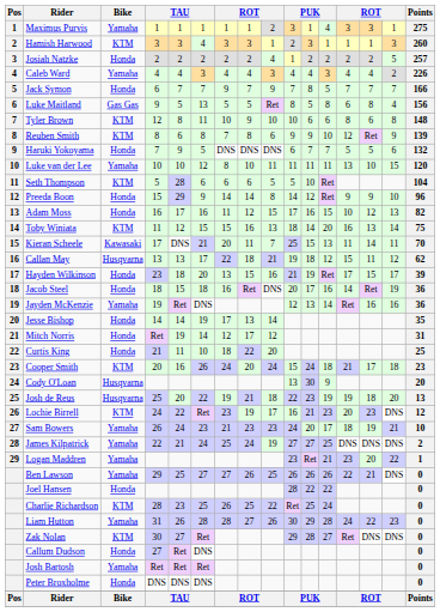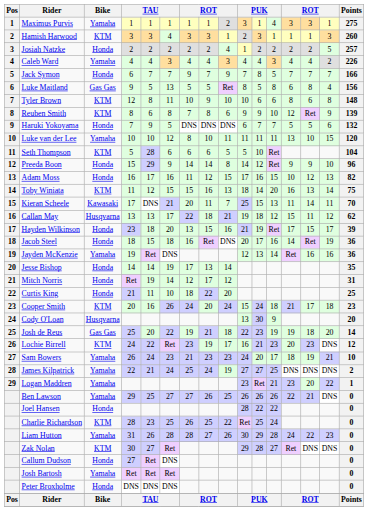 <table class="wikitable" style="font-size: 80%; text-align:center">
 <tr valign="top">
 <th valign="middle">Pos</th>
 <th valign="middle">Rider</th>
 <th valign="middle">Bike</th>
 <th colspan=3><a href='#'>TAU</a></th>
 <th colspan=3><a href='#'>ROT</a></th>
 <th colspan=3><a href='#'>PUK</a></th>
 <th colspan=3><a href='#'>ROT</a></th>
 <th valign="middle">Points</th>
 </tr>
 <tr>
 <th>1</th>
 <td align=left> <a href='#'>Maximus Purvis</a></td>
 <td><a href='#'>Yamaha</a></td>
 <td style="background:#ffffbf;">1</td>
 <td style="background:#ffffbf;">1</td>
 <td style="background:#ffffbf;">1</td>
 <td style="background:#ffffbf;">1</td>
 <td style="background:#ffffbf;">1</td>
 <td style="background:#dfdfdf;">2</td>
 <td style="background:#ffdf9f;">3</td>
 <td style="background:#ffffbf;">1</td>
 <td style="background:#dfffdf;">4</td>
 <td style="background:#ffdf9f;">3</td>
 <td style="background:#ffdf9f;">3</td>
 <td style="background:#ffffbf;">1</td>
 <th>275</th>
 </tr>
 <tr>
 <th>2</th>
 <td align=left> <a href='#'>Hamish Harwood</a></td>
 <td><a href='#'>KTM</a></td>
 <td style="background:#ffdf9f;">3</td>
 <td style="background:#ffdf9f;">3</td>
 <td style="background:#dfffdf;">4</td>
 <td style="background:#ffdf9f;">3</td>
 <td style="background:#ffdf9f;">3</td>
 <td style="background:#ffffbf;">1</td>
 <td style="background:#dfdfdf;">2</td>
 <td style="background:#ffdf9f;">3</td>
 <td style="background:#ffffbf;">1</td>
 <td style="background:#ffffbf;">1</td>
 <td style="background:#ffffbf;">1</td>
 <td style="background:#ffdf9f;">3</td>
 <th>260</th>
 </tr>
 <tr>
 <th>3</th>
 <td align=left> <a href='#'>Josiah Natzke</a></td>
 <td><a href='#'>Honda</a></td>
 <td style="background:#dfdfdf;">2</td>
 <td style="background:#dfdfdf;">2</td>
 <td style="background:#dfdfdf;">2</td>
 <td style="background:#dfdfdf;">2</td>
 <td style="background:#dfdfdf;">2</td>
 <td style="background:#dfffdf;">4</td>
 <td style="background:#ffffbf;">1</td>
 <td style="background:#dfdfdf;">2</td>
 <td style="background:#dfdfdf;">2</td>
 <td style="background:#dfdfdf;">2</td>
 <td style="background:#dfdfdf;">2</td>
 <td style="background:#dfffdf;">5</td>
 <th>257</th>
 </tr>
 <tr>
 <th>4</th>
 <td align=left> <a href='#'>Caleb Ward</a></td>
 <td><a href='#'>Yamaha</a></td>
 <td style="background:#dfffdf;">4</td>
 <td style="background:#dfffdf;">4</td>
 <td style="background:#ffdf9f;">3</td>
 <td style="background:#dfffdf;">4</td>
 <td style="background:#dfffdf;">4</td>
 <td style="background:#ffdf9f;">3</td>
 <td style="background:#dfffdf;">4</td>
 <td style="background:#dfffdf;">4</td>
 <td style="background:#ffdf9f;">3</td>
 <td style="background:#dfffdf;">4</td>
 <td style="background:#dfffdf;">4</td>
 <td style="background:#dfdfdf;">2</td>
 <th>226</th>
 </tr>
 <tr>
 <th>5</th>
 <td align=left> <a href='#'>Jack Symon</a></td>
 <td><a href='#'>Honda</a></td>
 <td style="background:#dfffdf;">6</td>
 <td style="background:#dfffdf;">7</td>
 <td style="background:#dfffdf;">7</td>
 <td style="background:#dfffdf;">9</td>
 <td style="background:#dfffdf;">7</td>
 <td style="background:#dfffdf;">9</td>
 <td style="background:#dfffdf;">7</td>
 <td style="background:#dfffdf;">8</td>
 <td style="background:#dfffdf;">5</td>
 <td style="background:#dfffdf;">7</td>
 <td style="background:#dfffdf;">7</td>
 <td style="background:#dfffdf;">7</td>
 <th>166</th>
 </tr>
 <tr>
 <th>6</th>
 <td align=left> <a href='#'>Luke Maitland</a></td>
 <td><a href='#'>Gas Gas</a></td>
 <td style="background:#dfffdf;">9</td>
 <td style="background:#dfffdf;">5</td>
 <td style="background:#dfffdf;">13</td>
 <td style="background:#dfffdf;">5</td>
 <td style="background:#dfffdf;">5</td>
 <td style="background:#efcfff;">Ret</td>
 <td style="background:#dfffdf;">8</td>
 <td style="background:#dfffdf;">5</td>
 <td style="background:#dfffdf;">8</td>
 <td style="background:#dfffdf;">6</td>
 <td style="background:#dfffdf;">8</td>
 <td style="background:#dfffdf;">4</td>
 <th>156</th>
 </tr>
 <tr>
 <th>7</th>
 <td align=left> <a href='#'>Tyler Brown</a></td>
 <td><a href='#'>KTM</a></td>
 <td style="background:#dfffdf;">12</td>
 <td style="background:#dfffdf;">8</td>
 <td style="background:#dfffdf;">11</td>
 <td style="background:#dfffdf;">10</td>
 <td style="background:#dfffdf;">9</td>
 <td style="background:#dfffdf;">10</td>
 <td style="background:#dfffdf;">10</td>
 <td style="background:#dfffdf;">6</td>
 <td style="background:#dfffdf;">6</td>
 <td style="background:#dfffdf;">8</td>
 <td style="background:#dfffdf;">6</td>
 <td style="background:#dfffdf;">8</td>
 <th>148</th>
 </tr>
 <tr>
 <th>8</th>
 <td align=left> <a href='#'>Reuben Smith</a></td>
 <td><a href='#'>KTM</a></td>
 <td style="background:#dfffdf;">8</td>
 <td style="background:#dfffdf;">6</td>
 <td style="background:#dfffdf;">8</td>
 <td style="background:#dfffdf;">7</td>
 <td style="background:#dfffdf;">8</td>
 <td style="background:#dfffdf;">6</td>
 <td style="background:#dfffdf;">9</td>
 <td style="background:#dfffdf;">9</td>
 <td style="background:#dfffdf;">10</td>
 <td style="background:#dfffdf;">12</td>
 <td style="background:#efcfff;">Ret</td>
 <td style="background:#dfffdf;">9</td>
 <th>139</th>
 </tr>
 <tr>
 <th>9</th>
 <td align=left> <a href='#'>Haruki Yokoyama</a></td>
 <td><a href='#'>Honda</a></td>
 <td style="background:#dfffdf;">7</td>
 <td style="background:#dfffdf;">9</td>
 <td style="background:#dfffdf;">5</td>
 <td style="background:#ffffff;">DNS</td>
 <td style="background:#ffffff;">DNS</td>
 <td style="background:#ffffff;">DNS</td>
 <td style="background:#dfffdf;">6</td>
 <td style="background:#dfffdf;">7</td>
 <td style="background:#dfffdf;">7</td>
 <td style="background:#dfffdf;">5</td>
 <td style="background:#dfffdf;">5</td>
 <td style="background:#dfffdf;">6</td>
 <th>132</th>
 </tr>
 <tr>
 <th>10</th>
 <td align=left> <a href='#'>Luke van der Lee</a></td>
 <td><a href='#'>Yamaha</a></td>
 <td style="background:#dfffdf;">10</td>
 <td style="background:#dfffdf;">10</td>
 <td style="background:#dfffdf;">12</td>
 <td style="background:#dfffdf;">8</td>
 <td style="background:#dfffdf;">10</td>
 <td style="background:#dfffdf;">11</td>
 <td style="background:#dfffdf;">11</td>
 <td style="background:#dfffdf;">11</td>
 <td style="background:#dfffdf;">11</td>
 <td style="background:#dfffdf;">13</td>
 <td style="background:#dfffdf;">10</td>
 <td style="background:#dfffdf;">15</td>
 <th>120</th>
 </tr>
 <tr>
 <th>11</th>
 <td align=left> <a href='#'>Seth Thompson</a></td>
 <td><a href='#'>KTM</a></td>
 <td style="background:#dfffdf;">5</td>
 <td style="background:#cfcfff;">28</td>
 <td style="background:#dfffdf;">6</td>
 <td style="background:#dfffdf;">6</td>
 <td style="background:#dfffdf;">6</td>
 <td style="background:#dfffdf;">5</td>
 <td style="background:#dfffdf;">5</td>
 <td style="background:#dfffdf;">10</td>
 <td style="background:#efcfff;">Ret</td>
 <td></td>
 <td></td>
 <td></td>
 <th>104</th>
 </tr>
 <tr>
 <th>12</th>
 <td align=left> <a href='#'>Preeda Boon</a></td>
 <td><a href='#'>Honda</a></td>
 <td style="background:#dfffdf;">15</td>
 <td style="background:#cfcfff;">29</td>
 <td style="background:#dfffdf;">9</td>
 <td style="background:#dfffdf;">14</td>
 <td style="background:#dfffdf;">14</td>
 <td style="background:#dfffdf;">8</td>
 <td style="background:#dfffdf;">14</td>
 <td style="background:#dfffdf;">12</td>
 <td style="background:#efcfff;">Ret</td>
 <td style="background:#dfffdf;">9</td>
 <td style="background:#dfffdf;">9</td>
 <td style="background:#dfffdf;">10</td>
 <th>96</th>
 </tr>
 <tr>
 <th>13</th>
 <td align=left> <a href='#'>Adam Moss</a></td>
 <td><a href='#'>Honda</a></td>
 <td style="background:#dfffdf;">16</td>
 <td style="background:#dfffdf;">17</td>
 <td style="background:#dfffdf;">16</td>
 <td style="background:#dfffdf;">11</td>
 <td style="background:#dfffdf;">12</td>
 <td style="background:#dfffdf;">15</td>
 <td style="background:#dfffdf;">17</td>
 <td style="background:#dfffdf;">16</td>
 <td style="background:#dfffdf;">15</td>
 <td style="background:#dfffdf;">10</td>
 <td style="background:#dfffdf;">12</td>
 <td style="background:#dfffdf;">13</td>
 <th>82</th>
 </tr>
 <tr>
 <th>14</th>
 <td align=left> <a href='#'>Toby Winiata</a></td>
 <td><a href='#'>KTM</a></td>
 <td style="background:#dfffdf;">11</td>
 <td style="background:#dfffdf;">12</td>
 <td style="background:#dfffdf;">15</td>
 <td style="background:#dfffdf;">15</td>
 <td style="background:#dfffdf;">16</td>
 <td style="background:#dfffdf;">13</td>
 <td style="background:#dfffdf;">18</td>
 <td style="background:#dfffdf;">14</td>
 <td style="background:#dfffdf;">20</td>
 <td style="background:#dfffdf;">16</td>
 <td style="background:#dfffdf;">13</td>
 <td style="background:#dfffdf;">14</td>
 <th>75</th>
 </tr>
 <tr>
 <th>15</th>
 <td align=left> <a href='#'>Kieran Scheele</a></td>
 <td><a href='#'>Kawasaki</a></td>
 <td style="background:#dfffdf;">17</td>
 <td style="background:#ffffff;">DNS</td>
 <td style="background:#cfcfff;">21</td>
 <td style="background:#dfffdf;">20</td>
 <td style="background:#dfffdf;">11</td>
 <td style="background:#dfffdf;">7</td>
 <td style="background:#cfcfff;">25</td>
 <td style="background:#dfffdf;">15</td>
 <td style="background:#dfffdf;">13</td>
 <td style="background:#dfffdf;">11</td>
 <td style="background:#dfffdf;">14</td>
 <td style="background:#dfffdf;">11</td>
 <th>70</th>
 </tr>
 <tr>
 <th>16</th>
 <td align=left> <a href='#'>Callan May</a></td>
 <td><a href='#'>Husqvarna</a></td>
 <td style="background:#dfffdf;">13</td>
 <td style="background:#dfffdf;">13</td>
 <td style="background:#dfffdf;">17</td>
 <td style="background:#cfcfff;">22</td>
 <td style="background:#dfffdf;">18</td>
 <td style="background:#cfcfff;">21</td>
 <td style="background:#dfffdf;">19</td>
 <td style="background:#dfffdf;">18</td>
 <td style="background:#dfffdf;">12</td>
 <td style="background:#dfffdf;">15</td>
 <td style="background:#dfffdf;">11</td>
 <td style="background:#dfffdf;">12</td>
 <th>62</th>
 </tr>
 <tr>
 <th>17</th>
 <td align=left> <a href='#'>Hayden Wilkinson</a></td>
 <td><a href='#'>Honda</a></td>
 <td style="background:#cfcfff;">23</td>
 <td style="background:#dfffdf;">18</td>
 <td style="background:#dfffdf;">20</td>
 <td style="background:#dfffdf;">13</td>
 <td style="background:#dfffdf;">15</td>
 <td style="background:#dfffdf;">16</td>
 <td style="background:#cfcfff;">21</td>
 <td style="background:#dfffdf;">19</td>
 <td style="background:#efcfff;">Ret</td>
 <td style="background:#dfffdf;">17</td>
 <td style="background:#dfffdf;">15</td>
 <td style="background:#dfffdf;">17</td>
 <th>39</th>
 </tr>
 <tr>
 <th>18</th>
 <td align=left> <a href='#'>Jacob Steel</a></td>
 <td><a href='#'>Honda</a></td>
 <td style="background:#dfffdf;">18</td>
 <td style="background:#dfffdf;">15</td>
 <td style="background:#dfffdf;">18</td>
 <td style="background:#dfffdf;">16</td>
 <td style="background:#efcfff;">Ret</td>
 <td style="background:#ffffff;">DNS</td>
 <td style="background:#dfffdf;">20</td>
 <td style="background:#dfffdf;">17</td>
 <td style="background:#dfffdf;">16</td>
 <td style="background:#dfffdf;">14</td>
 <td style="background:#efcfff;">Ret</td>
 <td style="background:#dfffdf;">19</td>
 <th>36</th>
 </tr>
 <tr>
 <th>19</th>
 <td align=left> <a href='#'>Jayden McKenzie</a></td>
 <td><a href='#'>Yamaha</a></td>
 <td style="background:#dfffdf;">19</td>
 <td style="background:#efcfff;">Ret</td>
 <td style="background:#ffffff;">DNS</td>
 <td></td>
 <td></td>
 <td></td>
 <td style="background:#dfffdf;">12</td>
 <td style="background:#dfffdf;">13</td>
 <td style="background:#dfffdf;">14</td>
 <td style="background:#efcfff;">Ret</td>
 <td style="background:#dfffdf;">16</td>
 <td style="background:#dfffdf;">16</td>
 <th>36</th>
 </tr>
 <tr>
 <th>20</th>
 <td align=left> <a href='#'>Jesse Bishop</a></td>
 <td><a href='#'>Honda</a></td>
 <td style="background:#dfffdf;">14</td>
 <td style="background:#dfffdf;">14</td>
 <td style="background:#dfffdf;">19</td>
 <td style="background:#dfffdf;">17</td>
 <td style="background:#dfffdf;">13</td>
 <td style="background:#dfffdf;">14</td>
 <td></td>
 <td></td>
 <td></td>
 <td></td>
 <td></td>
 <td></td>
 <th>35</th>
 </tr>
 <tr>
 <th>21</th>
 <td align=left> <a href='#'>Mitch Norris</a></td>
 <td><a href='#'>Honda</a></td>
 <td style="background:#efcfff;">Ret</td>
 <td style="background:#dfffdf;">19</td>
 <td style="background:#dfffdf;">14</td>
 <td style="background:#dfffdf;">12</td>
 <td style="background:#dfffdf;">17</td>
 <td style="background:#dfffdf;">12</td>
 <td></td>
 <td></td>
 <td></td>
 <td></td>
 <td></td>
 <td></td>
 <th>31</th>
 </tr>
 <tr>
 <th>22</th>
 <td align=left> <a href='#'>Curtis King</a></td>
 <td><a href='#'>Honda</a></td>
 <td style="background:#cfcfff;">21</td>
 <td style="background:#dfffdf;">11</td>
 <td style="background:#dfffdf;">10</td>
 <td style="background:#dfffdf;">18</td>
 <td style="background:#cfcfff;">22</td>
 <td style="background:#dfffdf;">20</td>
 <td></td>
 <td></td>
 <td></td>
 <td></td>
 <td></td>
 <td></td>
 <th>25</th>
 </tr>
 <tr>
 <th>23</th>
 <td align=left> <a href='#'>Cooper Smith</a></td>
 <td><a href='#'>KTM</a></td>
 <td style="background:#dfffdf;">20</td>
 <td style="background:#dfffdf;">16</td>
 <td style="background:#cfcfff;">26</td>
 <td style="background:#cfcfff;">24</td>
 <td style="background:#dfffdf;">20</td>
 <td style="background:#cfcfff;">24</td>
 <td style="background:#dfffdf;">15</td>
 <td style="background:#cfcfff;">24</td>
 <td style="background:#dfffdf;">18</td>
 <td style="background:#cfcfff;">21</td>
 <td style="background:#dfffdf;">17</td>
 <td style="background:#dfffdf;">18</td>
 <th>23</th>
 </tr>
 <tr>
 <th>24</th>
 <td align=left> <a href='#'>Cody O'Loan</a></td>
 <td><a href='#'>Husqvarna</a></td>
 <td></td>
 <td></td>
 <td></td>
 <td></td>
 <td></td>
 <td></td>
 <td style="background:#dfffdf;">13</td>
 <td style="background:#cfcfff;">30</td>
 <td style="background:#dfffdf;">9</td>
 <td></td>
 <td></td>
 <td></td>
 <th>20</th>
 </tr>
 <tr>
 <th>25</th>
 <td align=left> <a href='#'>Josh de Reus</a></td>
-<td><a href='#'>Husqvarna</a></td>
+<td><a href='#'>Gas Gas</a></td>
 <td style="background:#cfcfff;">25</td>
 <td style="background:#dfffdf;">20</td>
 <td style="background:#cfcfff;">22</td>
 <td style="background:#dfffdf;">19</td>
 <td style="background:#cfcfff;">21</td>
 <td style="background:#dfffdf;">18</td>
 <td style="background:#cfcfff;">22</td>
 <td style="background:#cfcfff;">23</td>
 <td style="background:#dfffdf;">19</td>
 <td style="background:#dfffdf;">19</td>
 <td style="background:#dfffdf;">18</td>
 <td style="background:#dfffdf;">20</td>
-<th>13</th>
+<th>14</th>
 </tr>
 <tr>
 <th>26</th>
 <td align=left> <a href='#'>Lochie Birrell</a></td>
 <td><a href='#'>KTM</a></td>
 <td style="background:#cfcfff;">24</td>
 <td style="background:#cfcfff;">22</td>
 <td style="background:#efcfff;">Ret</td>
 <td style="background:#cfcfff;">23</td>
 <td style="background:#dfffdf;">19</td>
 <td style="background:#dfffdf;">17</td>
 <td style="background:#dfffdf;">16</td>
 <td style="background:#cfcfff;">21</td>
 <td style="background:#cfcfff;">23</td>
 <td style="background:#dfffdf;">20</td>
 <td style="background:#cfcfff;">23</td>
 <td style="background:#ffffff;">DNS</td>
 <th>12</th>
 </tr>
 <tr>
 <th>27</th>
 <td align=left> <a href='#'>Sam Bowers</a></td>
 <td><a href='#'>Yamaha</a></td>
 <td style="background:#cfcfff;">26</td>
 <td style="background:#cfcfff;">24</td>
 <td style="background:#cfcfff;">23</td>
 <td style="background:#cfcfff;">21</td>
 <td style="background:#cfcfff;">23</td>
 <td style="background:#cfcfff;">23</td>
 <td style="background:#cfcfff;">24</td>
 <td style="background:#dfffdf;">20</td>
 <td style="background:#dfffdf;">17</td>
 <td style="background:#dfffdf;">18</td>
 <td style="background:#dfffdf;">19</td>
 <td style="background:#cfcfff;">21</td>
 <th>10</th>
 </tr>
 <tr>
 <th>28</th>
 <td align=left> <a href='#'>James Kilpatrick</a></td>
 <td><a href='#'>Yamaha</a></td>
 <td style="background:#cfcfff;">22</td>
 <td style="background:#cfcfff;">21</td>
 <td style="background:#cfcfff;">24</td>
 <td style="background:#cfcfff;">25</td>
 <td style="background:#cfcfff;">24</td>
 <td style="background:#dfffdf;">19</td>
 <td style="background:#cfcfff;">27</td>
 <td style="background:#cfcfff;">27</td>
 <td style="background:#cfcfff;">25</td>
 <td style="background:#ffffff;">DNS</td>
 <td style="background:#ffffff;">DNS</td>
 <td style="background:#ffffff;">DNS</td>
 <th>2</th>
 </tr>
 <tr>
 <th>29</th>
 <td align=left> <a href='#'>Logan Maddren</a></td>
 <td><a href='#'>Yamaha</a></td>
 <td></td>
 <td></td>
 <td></td>
 <td></td>
 <td></td>
 <td></td>
 <td style="background:#cfcfff;">23</td>
 <td style="background:#efcfff;">Ret</td>
 <td style="background:#cfcfff;">21</td>
 <td style="background:#cfcfff;">23</td>
 <td style="background:#dfffdf;">20</td>
 <td style="background:#cfcfff;">22</td>
 <th>1</th>
 </tr>
 <tr>
 <th></th>
 <td align=left> <a href='#'>Ben Lawson</a></td>
 <td><a href='#'>Yamaha</a></td>
 <td style="background:#cfcfff;">29</td>
 <td style="background:#cfcfff;">25</td>
 <td style="background:#cfcfff;">27</td>
 <td style="background:#cfcfff;">27</td>
 <td style="background:#cfcfff;">26</td>
 <td style="background:#cfcfff;">25</td>
 <td style="background:#cfcfff;">26</td>
 <td style="background:#cfcfff;">26</td>
 <td style="background:#cfcfff;">26</td>
 <td style="background:#cfcfff;">22</td>
 <td style="background:#cfcfff;">21</td>
 <td style="background:#ffffff;">DNS</td>
 <th>0</th>
 </tr>
 <tr>
 <th></th>
 <td align=left> <a href='#'>Joel Hansen</a></td>
 <td><a href='#'>Honda</a></td>
 <td></td>
 <td></td>
 <td></td>
 <td></td>
 <td></td>
 <td></td>
 <td style="background:#cfcfff;">28</td>
 <td style="background:#cfcfff;">22</td>
 <td style="background:#cfcfff;">22</td>
 <td></td>
 <td></td>
 <td></td>
 <th>0</th>
 </tr>
 <tr>
 <th></th>
 <td align=left> <a href='#'>Charlie Richardson</a></td>
 <td><a href='#'>KTM</a></td>
 <td style="background:#cfcfff;">28</td>
 <td style="background:#cfcfff;">23</td>
 <td style="background:#cfcfff;">25</td>
 <td style="background:#cfcfff;">26</td>
 <td style="background:#cfcfff;">25</td>
 <td style="background:#cfcfff;">22</td>
 <td style="background:#efcfff;">Ret</td>
 <td style="background:#cfcfff;">25</td>
 <td style="background:#cfcfff;">24</td>
 <td></td>
 <td></td>
 <td></td>
 <th>0</th>
 </tr>
 <tr>
 <th></th>
 <td align=left> <a href='#'>Liam Hutton</a></td>
 <td><a href='#'>Yamaha</a></td>
 <td style="background:#cfcfff;">31</td>
 <td style="background:#cfcfff;">26</td>
 <td style="background:#cfcfff;">28</td>
 <td style="background:#cfcfff;">28</td>
 <td style="background:#cfcfff;">27</td>
 <td style="background:#cfcfff;">26</td>
 <td style="background:#cfcfff;">30</td>
 <td style="background:#cfcfff;">29</td>
 <td style="background:#cfcfff;">28</td>
 <td style="background:#cfcfff;">24</td>
 <td style="background:#cfcfff;">22</td>
 <td style="background:#cfcfff;">23</td>
 <th>0</th>
 </tr>
 <tr>
 <th></th>
 <td align=left> <a href='#'>Zak Nolan</a></td>
 <td><a href='#'>KTM</a></td>
 <td style="background:#cfcfff;">30</td>
 <td style="background:#cfcfff;">27</td>
 <td style="background:#efcfff;">Ret</td>
 <td></td>
 <td></td>
 <td></td>
 <td style="background:#cfcfff;">29</td>
 <td style="background:#cfcfff;">28</td>
 <td style="background:#cfcfff;">27</td>
 <td style="background:#efcfff;">Ret</td>
 <td style="background:#ffffff;">DNS</td>
 <td style="background:#ffffff;">DNS</td>
 <th>0</th>
 </tr>
 <tr>
 <th></th>
 <td align=left> <a href='#'>Callum Dudson</a></td>
 <td><a href='#'>Honda</a></td>
 <td style="background:#cfcfff;">27</td>
 <td style="background:#efcfff;">Ret</td>
 <td style="background:#ffffff;">DNS</td>
 <td></td>
 <td></td>
 <td></td>
 <td></td>
 <td></td>
 <td></td>
 <td></td>
 <td></td>
 <td></td>
 <th>0</th>
 </tr>
 <tr>
 <th></th>
 <td align=left> <a href='#'>Josh Bartosh</a></td>
 <td><a href='#'>Yamaha</a></td>
 <td style="background:#efcfff;">Ret</td>
 <td style="background:#efcfff;">Ret</td>
 <td style="background:#efcfff;">Ret</td>
 <td></td>
 <td></td>
 <td></td>
 <td></td>
 <td></td>
 <td></td>
 <td></td>
 <td></td>
 <td></td>
 <th>0</th>
 </tr>
 <tr>
 <th></th>
 <td align=left> <a href='#'>Peter Broxholme</a></td>
 <td><a href='#'>Honda</a></td>
 <td style="background:#ffffff;">DNS</td>
 <td style="background:#ffffff;">DNS</td>
 <td style="background:#ffffff;">DNS</td>
 <td></td>
 <td></td>
 <td></td>
 <td></td>
 <td></td>
 <td></td>
 <td></td>
 <td></td>
 <td></td>
 <th>0</th>
 </tr>
 <tr>
 </tr>
 <tr valign="top">
 <th valign="middle">Pos</th>
 <th valign="middle">Rider</th>
 <th valign="middle">Bike</th>
 <th colspan=3><a href='#'>TAU</a></th>
 <th colspan=3><a href='#'>ROT</a></th>
 <th colspan=3><a href='#'>PUK</a></th>
 <th colspan=3><a href='#'>ROT</a></th>
 <th valign="middle">Points</th>
 </tr>
 <tr>
 </tr>
 </table>
